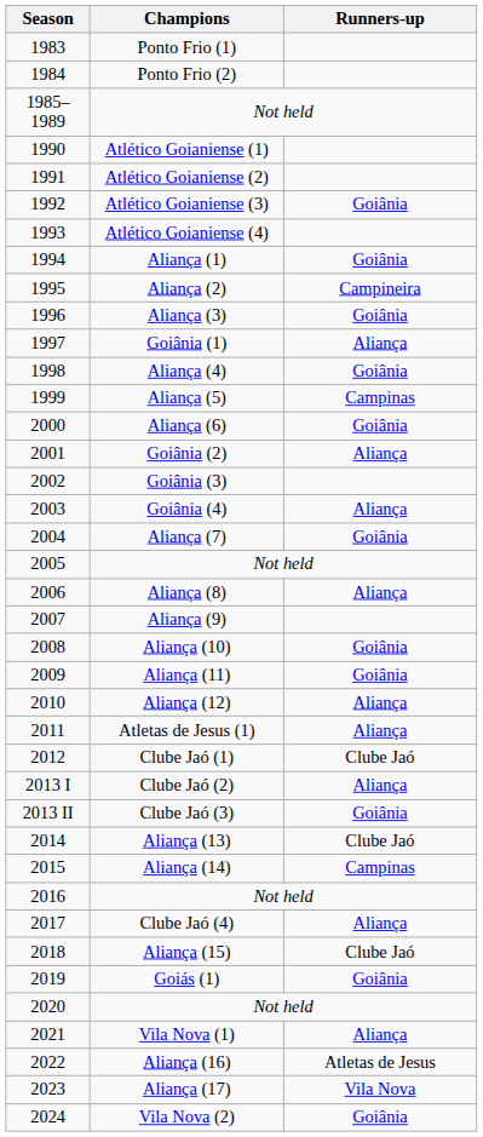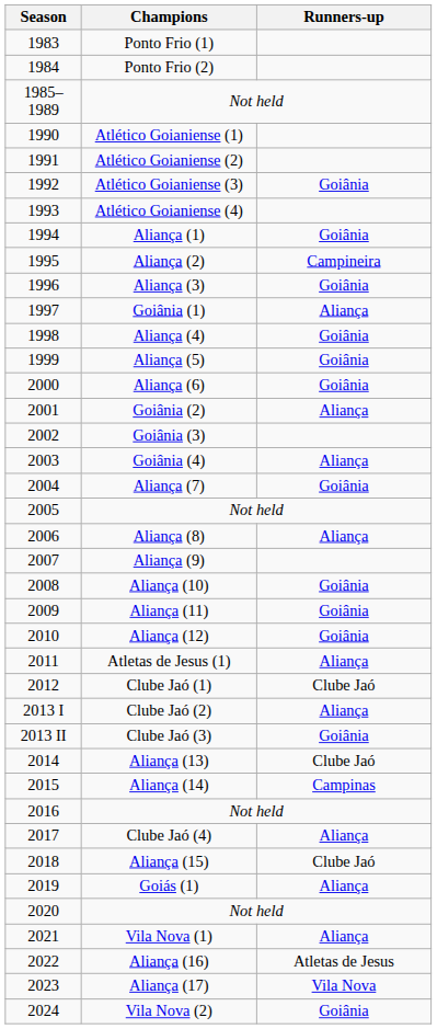 <table class="wikitable" style="text-align:center; margin-left:1em;">
 <tr>
 <th style="width:70px">Season</th>
 <th style="width:170px">Champions</th>
 <th style="width:170px">Runners-up</th>
 </tr>
 <tr>
 <td>1983</td>
 <td>Ponto Frio (1)</td>
 <td></td>
 </tr>
 <tr>
 <td>1984</td>
 <td>Ponto Frio (2)</td>
 <td></td>
 </tr>
 <tr>
 <td>1985–1989</td>
 <td colspan=2 align=center><em>Not held</em></td>
 </tr>
 <tr>
 <td>1990</td>
 <td><a href='#'>Atlético Goianiense</a> (1)</td>
 <td></td>
 </tr>
 <tr>
 <td>1991</td>
 <td><a href='#'>Atlético Goianiense</a> (2)</td>
 <td></td>
 </tr>
 <tr>
 <td>1992</td>
 <td><a href='#'>Atlético Goianiense</a> (3)</td>
 <td><a href='#'>Goiânia</a></td>
 </tr>
 <tr>
 <td>1993</td>
 <td><a href='#'>Atlético Goianiense</a> (4)</td>
 <td></td>
 </tr>
 <tr>
 <td>1994</td>
 <td><a href='#'>Aliança</a> (1)</td>
 <td><a href='#'>Goiânia</a></td>
 </tr>
 <tr>
 <td>1995</td>
 <td><a href='#'>Aliança</a> (2)</td>
 <td><a href='#'>Campineira</a></td>
 </tr>
 <tr>
 <td>1996</td>
 <td><a href='#'>Aliança</a> (3)</td>
 <td><a href='#'>Goiânia</a></td>
 </tr>
 <tr>
 <td>1997</td>
 <td><a href='#'>Goiânia</a> (1)</td>
 <td><a href='#'>Aliança</a></td>
 </tr>
 <tr>
 <td>1998</td>
 <td><a href='#'>Aliança</a> (4)</td>
 <td><a href='#'>Goiânia</a></td>
 </tr>
 <tr>
 <td>1999</td>
 <td><a href='#'>Aliança</a> (5)</td>
-<td><a href='#'>Campinas</a></td>
+<td><a href='#'>Goiânia</a></td>
 </tr>
 <tr>
 <td>2000</td>
 <td><a href='#'>Aliança</a> (6)</td>
 <td><a href='#'>Goiânia</a></td>
 </tr>
 <tr>
 <td>2001</td>
 <td><a href='#'>Goiânia</a> (2)</td>
 <td><a href='#'>Aliança</a></td>
 </tr>
 <tr>
 <td>2002</td>
 <td><a href='#'>Goiânia</a> (3)</td>
 <td></td>
 </tr>
 <tr>
 <td>2003</td>
 <td><a href='#'>Goiânia</a> (4)</td>
 <td><a href='#'>Aliança</a></td>
 </tr>
 <tr>
 <td>2004</td>
 <td><a href='#'>Aliança</a> (7)</td>
 <td><a href='#'>Goiânia</a></td>
 </tr>
 <tr>
 <td>2005</td>
 <td colspan=2 align=center><em>Not held</em></td>
 </tr>
 <tr>
 <td>2006</td>
 <td><a href='#'>Aliança</a> (8)</td>
 <td><a href='#'>Aliança</a></td>
 </tr>
 <tr>
 <td>2007</td>
 <td><a href='#'>Aliança</a> (9)</td>
 <td></td>
 </tr>
 <tr>
 <td>2008</td>
 <td><a href='#'>Aliança</a> (10)</td>
 <td><a href='#'>Goiânia</a></td>
 </tr>
 <tr>
 <td>2009</td>
 <td><a href='#'>Aliança</a> (11)</td>
 <td><a href='#'>Goiânia</a></td>
 </tr>
 <tr>
 <td>2010</td>
 <td><a href='#'>Aliança</a> (12)</td>
-<td><a href='#'>Aliança</a></td>
+<td><a href='#'>Goiânia</a></td>
 </tr>
 <tr>
 <td>2011</td>
 <td>Atletas de Jesus (1)</td>
 <td><a href='#'>Aliança</a></td>
 </tr>
 <tr>
 <td>2012</td>
 <td>Clube Jaó (1)</td>
 <td>Clube Jaó</td>
 </tr>
 <tr>
 <td>2013 I</td>
 <td>Clube Jaó (2)</td>
 <td><a href='#'>Aliança</a></td>
 </tr>
 <tr>
 <td>2013 II</td>
 <td>Clube Jaó (3)</td>
 <td><a href='#'>Goiânia</a></td>
 </tr>
 <tr>
 <td>2014</td>
 <td><a href='#'>Aliança</a> (13)</td>
 <td>Clube Jaó</td>
 </tr>
 <tr>
 <td>2015</td>
 <td><a href='#'>Aliança</a> (14)</td>
 <td><a href='#'>Campinas</a></td>
 </tr>
 <tr>
 <td>2016</td>
 <td colspan=2 align=center><em>Not held</em></td>
 </tr>
 <tr>
 <td>2017</td>
 <td>Clube Jaó (4)</td>
 <td><a href='#'>Aliança</a></td>
 </tr>
 <tr>
 <td>2018</td>
 <td><a href='#'>Aliança</a> (15)</td>
 <td>Clube Jaó</td>
 </tr>
 <tr>
 <td>2019</td>
 <td><a href='#'>Goiás</a> (1)</td>
-<td><a href='#'>Goiânia</a></td>
+<td><a href='#'>Aliança</a></td>
 </tr>
 <tr>
 <td>2020</td>
 <td colspan=2 align=center><em>Not held</em></td>
 </tr>
 <tr>
 <td>2021</td>
 <td><a href='#'>Vila Nova</a> (1)</td>
 <td><a href='#'>Aliança</a></td>
 </tr>
 <tr>
 <td>2022</td>
 <td><a href='#'>Aliança</a> (16)</td>
 <td>Atletas de Jesus</td>
 </tr>
 <tr>
 <td>2023</td>
 <td><a href='#'>Aliança</a> (17)</td>
 <td><a href='#'>Vila Nova</a></td>
 </tr>
 <tr>
 <td>2024</td>
 <td><a href='#'>Vila Nova</a> (2)</td>
 <td><a href='#'>Goiânia</a></td>
 </tr>
 </table>
